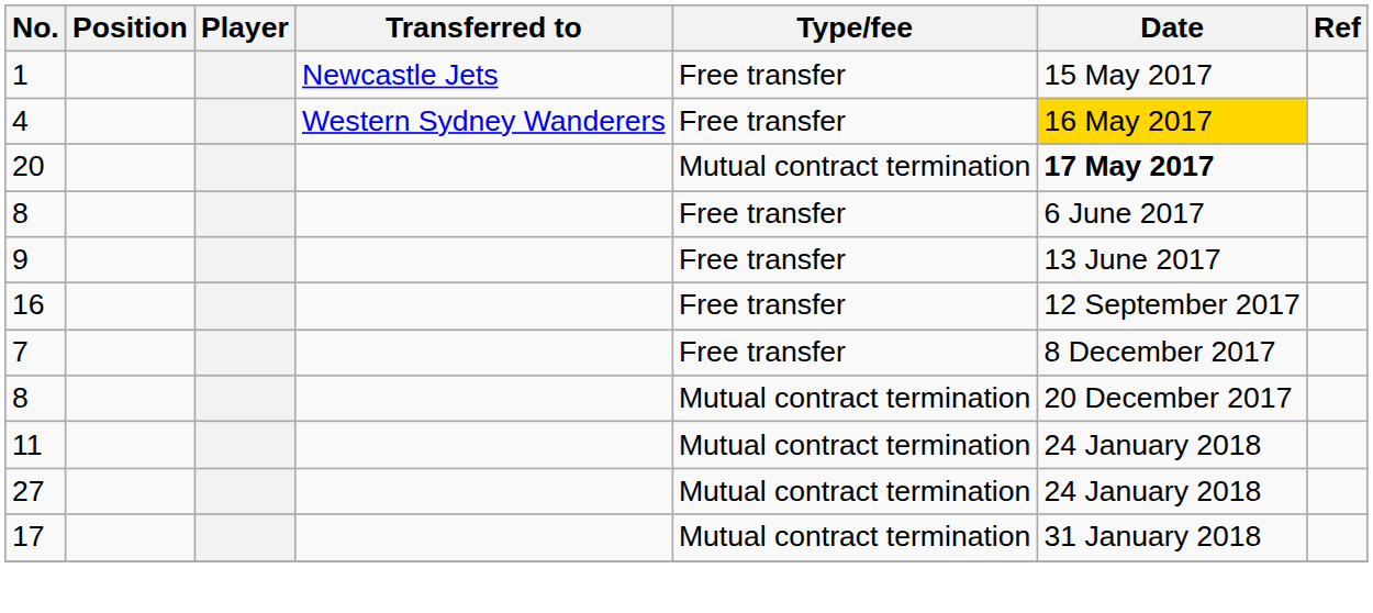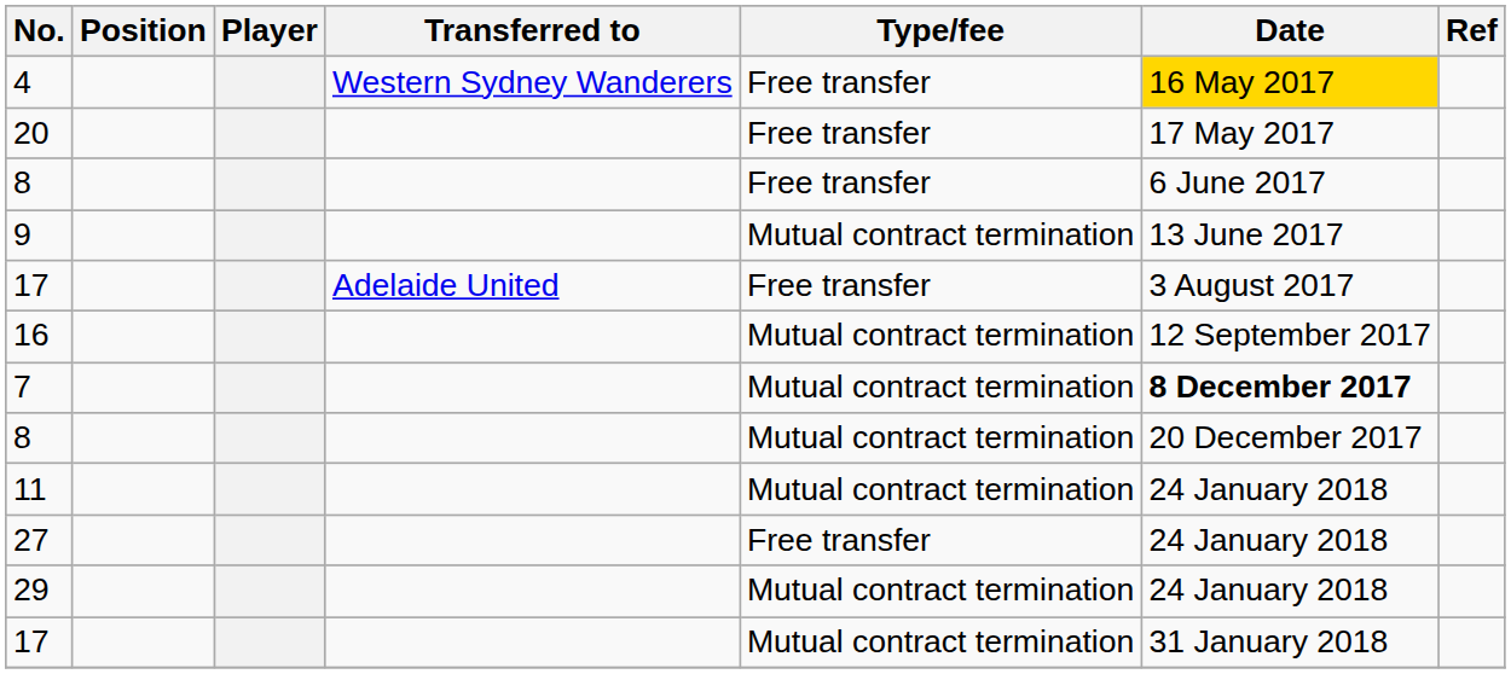 <table class="wikitable plainrowheaders sortable" style="text-align:center; text-align:left">
 <tr>
 <th scope="col">No.</th>
 <th scope="col">Position</th>
 <th scope="col">Player</th>
 <th scope="col">Transferred to</th>
 <th scope="col">Type/fee</th>
 <th scope="col">Date</th>
 <th scope="col" class="unsortable">Ref</th>
-</tr>
-<tr>
-<td>1</td>
-<td></td>
-<th scope="row"></th>
-<td><a href='#'>Newcastle Jets</a></td>
-<td>Free transfer</td>
-<td>15 May 2017</td>
-<td></td>
 </tr>
 <tr>
 <td>4</td>
 <td></td>
 <th scope="row"></th>
 <td><a href='#'>Western Sydney Wanderers</a></td>
 <td>Free transfer</td>
 <td style="background: gold;">16 May 2017</td>
 <td></td>
 </tr>
 <tr>
 <td>20</td>
 <td></td>
 <th scope="row"></th>
 <td></td>
-<td>Mutual contract termination</td>
-<td><strong>17 May 2017</strong></td>
+<td>Free transfer</td>
+<td>17 May 2017</td>
 <td></td>
 </tr>
 <tr>
 <td>8</td>
 <td></td>
 <th scope="row"></th>
 <td></td>
 <td>Free transfer</td>
 <td>6 June 2017</td>
 <td></td>
 </tr>
 <tr>
 <td>9</td>
 <td></td>
 <th scope="row"></th>
 <td></td>
+<td>Mutual contract termination</td>
+<td>13 June 2017</td>
+<td></td>
+</tr>
+<tr>
+<td>17</td>
+<td></td>
+<th scope="row"></th>
+<td><a href='#'>Adelaide United</a></td>
 <td>Free transfer</td>
-<td>13 June 2017</td>
+<td>3 August 2017</td>
 <td></td>
 </tr>
 <tr>
 <td>16</td>
 <td></td>
 <th scope="row"></th>
 <td></td>
-<td>Free transfer</td>
+<td>Mutual contract termination</td>
 <td>12 September 2017</td>
 <td></td>
 </tr>
 <tr>
 <td>7</td>
 <td></td>
 <th scope="row"></th>
 <td></td>
-<td>Free transfer</td>
-<td>8 December 2017</td>
+<td>Mutual contract termination</td>
+<td><strong>8 December 2017</strong></td>
 <td></td>
 </tr>
 <tr>
 <td>8</td>
 <td></td>
 <th scope="row"></th>
 <td></td>
 <td>Mutual contract termination</td>
 <td>20 December 2017</td>
 <td></td>
 </tr>
 <tr>
 <td>11</td>
 <td></td>
 <th scope="row"></th>
 <td></td>
 <td>Mutual contract termination</td>
 <td>24 January 2018</td>
 <td></td>
 </tr>
 <tr>
 <td>27</td>
 <td></td>
 <th scope="row"></th>
 <td></td>
+<td>Free transfer</td>
+<td>24 January 2018</td>
+<td></td>
+</tr>
+<tr>
+<td>29</td>
+<td></td>
+<th scope="row"></th>
+<td></td>
 <td>Mutual contract termination</td>
 <td>24 January 2018</td>
 <td></td>
 </tr>
 <tr>
 <td>17</td>
 <td></td>
 <th scope="row"></th>
 <td></td>
 <td>Mutual contract termination</td>
 <td>31 January 2018</td>
 <td></td>
 </tr>
 <tr>
 </tr>
 </table>
